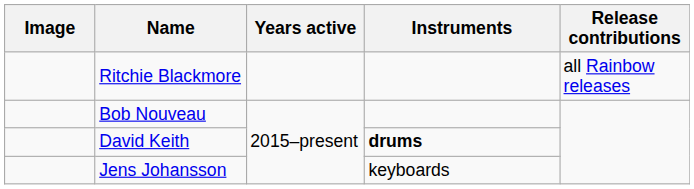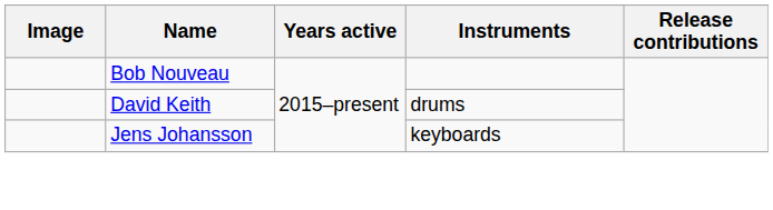 <table class="wikitable" border="1" width=100%>
 <tr>
 <th width="75">Image</th>
 <th width="130">Name</th>
 <th width="100">Years active</th>
 <th width="170">Instruments</th>
 <th>Release contributions</th>
-</tr>
-<tr>
-<td></td>
-<td><a href='#'>Ritchie Blackmore</a></td>
-<td></td>
-<td></td>
-<td>all <a href='#'>Rainbow releases</a></td>
 </tr>
 <tr>
 <td></td>
 <td><a href='#'>Bob Nouveau</a><br></td>
 <td rowspan="3">2015–present</td>
 <td></td>
 <td rowspan="3"></td>
 </tr>
 <tr>
 <td></td>
 <td><a href='#'>David Keith</a></td>
-<td><strong>drums</strong></td>
+<td>drums</td>
 </tr>
 <tr>
 <td></td>
 <td><a href='#'>Jens Johansson</a></td>
 <td>keyboards</td>
 </tr>
 </table>
